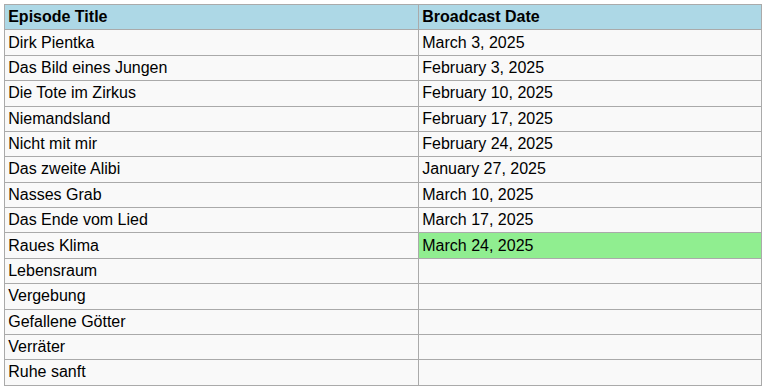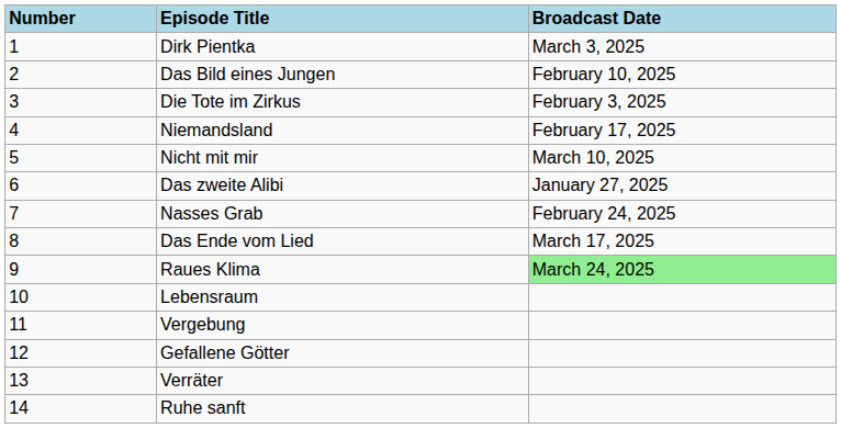 <table class="wikitable" width="60%">
 <tr>
+<td bgcolor="#add8e6"><strong>Number</strong></td>
 <td bgcolor="#add8e6"><strong>Episode Title</strong></td>
 <td bgcolor="#add8e6"><strong>Broadcast Date</strong></td>
 </tr>
 <tr>
+<td>1</td>
 <td>Dirk Pientka</td>
 <td>March 3, 2025</td>
 </tr>
 <tr>
+<td>2</td>
 <td>Das Bild eines Jungen</td>
+<td>February 10, 2025</td>
+</tr>
+<tr>
+<td>3</td>
+<td>Die Tote im Zirkus</td>
 <td>February 3, 2025</td>
 </tr>
 <tr>
-<td>Die Tote im Zirkus</td>
-<td>February 10, 2025</td>
-</tr>
-<tr>
+<td>4</td>
 <td>Niemandsland</td>
 <td>February 17, 2025</td>
 </tr>
 <tr>
+<td>5</td>
 <td>Nicht mit mir</td>
-<td>February 24, 2025</td>
+<td>March 10, 2025</td>
 </tr>
 <tr>
+<td>6</td>
 <td>Das zweite Alibi</td>
 <td>January 27, 2025</td>
 </tr>
 <tr>
+<td>7</td>
 <td>Nasses Grab</td>
-<td>March 10, 2025</td>
+<td>February 24, 2025</td>
 </tr>
 <tr>
+<td>8</td>
 <td>Das Ende vom Lied</td>
 <td>March 17, 2025</td>
 </tr>
 <tr>
+<td>9</td>
 <td>Raues Klima</td>
 <td style="background: lightgreen;">March 24, 2025</td>
 </tr>
 <tr>
+<td>10</td>
 <td>Lebensraum</td>
 <td></td>
 </tr>
 <tr>
+<td>11</td>
 <td>Vergebung</td>
 <td></td>
 </tr>
 <tr>
+<td>12</td>
 <td>Gefallene Götter</td>
 <td></td>
 </tr>
 <tr>
+<td>13</td>
 <td>Verräter</td>
 <td></td>
 </tr>
 <tr>
+<td>14</td>
 <td>Ruhe sanft</td>
 <td></td>
 </tr>
 </table>
